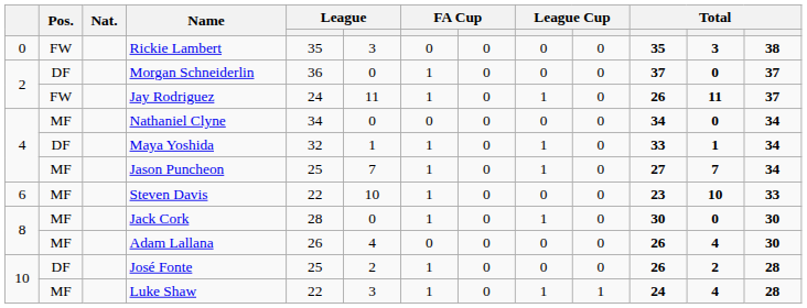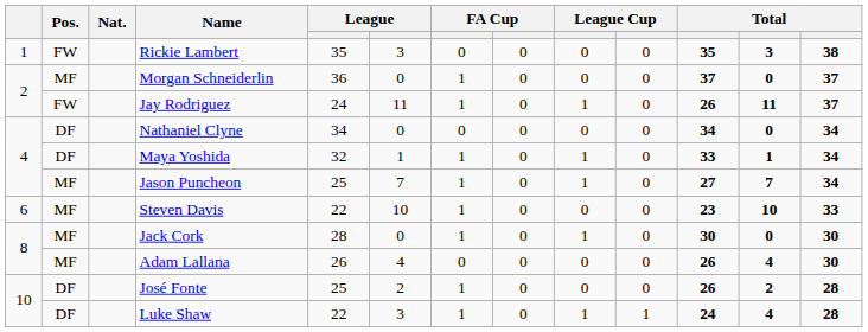 <table class="wikitable" style="width:65%; font-size:95%;">
 <tr>
 <th width="3%" rowspan="2"></th>
 <th width="3%" rowspan="2">Pos.</th>
 <th width="3%" rowspan="2">Nat.</th>
 <th width="14%" rowspan="2">Name</th>
 <th width="10%" colspan="2">League</th>
 <th width="10%" colspan="2">FA Cup</th>
 <th width="10%" colspan="2">League Cup</th>
 <th width="15%" colspan="3">Total</th>
 </tr>
 <tr>
 <th width="5%"></th>
 <th width="5%"></th>
 <th width="5%"></th>
 <th width="5%"></th>
 <th width="5%"></th>
 <th width="5%"></th>
 <th width="5%"></th>
 <th width="5%"></th>
 <th width="5%"></th>
 </tr>
 <tr>
-<td align="center">0</td>
+<td align="center">1</td>
 <td align="center">FW</td>
 <td align="center"></td>
 <td><a href='#'>Rickie Lambert</a></td>
 <td align="center">35</td>
 <td align="center">3</td>
 <td align="center">0</td>
 <td align="center">0</td>
 <td align="center">0</td>
 <td align="center">0</td>
 <td align="center"><strong>35</strong></td>
 <td align="center"><strong>3</strong></td>
 <td align="center"><strong>38</strong></td>
 </tr>
 <tr>
 <td align="center" rowspan="2">2</td>
-<td align="center">DF</td>
+<td align="center">MF</td>
 <td align="center"></td>
 <td><a href='#'>Morgan Schneiderlin</a></td>
 <td align="center">36</td>
 <td align="center">0</td>
 <td align="center">1</td>
 <td align="center">0</td>
 <td align="center">0</td>
 <td align="center">0</td>
 <td align="center"><strong>37</strong></td>
 <td align="center"><strong>0</strong></td>
 <td align="center"><strong>37</strong></td>
 </tr>
 <tr>
 <td align="center">FW</td>
 <td align="center"></td>
 <td><a href='#'>Jay Rodriguez</a></td>
 <td align="center">24</td>
 <td align="center">11</td>
 <td align="center">1</td>
 <td align="center">0</td>
 <td align="center">1</td>
 <td align="center">0</td>
 <td align="center"><strong>26</strong></td>
 <td align="center"><strong>11</strong></td>
 <td align="center"><strong>37</strong></td>
 </tr>
 <tr>
 <td align="center" rowspan="3">4</td>
-<td align="center">MF</td>
+<td align="center">DF</td>
 <td align="center"></td>
 <td><a href='#'>Nathaniel Clyne</a></td>
 <td align="center">34</td>
 <td align="center">0</td>
 <td align="center">0</td>
 <td align="center">0</td>
 <td align="center">0</td>
 <td align="center">0</td>
 <td align="center"><strong>34</strong></td>
 <td align="center"><strong>0</strong></td>
 <td align="center"><strong>34</strong></td>
 </tr>
 <tr>
 <td align="center">DF</td>
 <td align="center"></td>
 <td><a href='#'>Maya Yoshida</a></td>
 <td align="center">32</td>
 <td align="center">1</td>
 <td align="center">1</td>
 <td align="center">0</td>
 <td align="center">1</td>
 <td align="center">0</td>
 <td align="center"><strong>33</strong></td>
 <td align="center"><strong>1</strong></td>
 <td align="center"><strong>34</strong></td>
 </tr>
 <tr>
 <td align="center">MF</td>
 <td align="center"></td>
 <td><a href='#'>Jason Puncheon</a></td>
 <td align="center">25</td>
 <td align="center">7</td>
 <td align="center">1</td>
 <td align="center">0</td>
 <td align="center">1</td>
 <td align="center">0</td>
 <td align="center"><strong>27</strong></td>
 <td align="center"><strong>7</strong></td>
 <td align="center"><strong>34</strong></td>
 </tr>
 <tr>
 <td align="center">6</td>
 <td align="center">MF</td>
 <td align="center"></td>
 <td><a href='#'>Steven Davis</a></td>
 <td align="center">22</td>
 <td align="center">10</td>
 <td align="center">1</td>
 <td align="center">0</td>
 <td align="center">0</td>
 <td align="center">0</td>
 <td align="center"><strong>23</strong></td>
 <td align="center"><strong>10</strong></td>
 <td align="center"><strong>33</strong></td>
 </tr>
 <tr>
 <td align="center" rowspan="2">8</td>
 <td align="center">MF</td>
 <td align="center"></td>
 <td><a href='#'>Jack Cork</a></td>
 <td align="center">28</td>
 <td align="center">0</td>
 <td align="center">1</td>
 <td align="center">0</td>
 <td align="center">1</td>
 <td align="center">0</td>
 <td align="center"><strong>30</strong></td>
 <td align="center"><strong>0</strong></td>
 <td align="center"><strong>30</strong></td>
 </tr>
 <tr>
 <td align="center">MF</td>
 <td align="center"></td>
 <td><a href='#'>Adam Lallana</a></td>
 <td align="center">26</td>
 <td align="center">4</td>
 <td align="center">0</td>
 <td align="center">0</td>
 <td align="center">0</td>
 <td align="center">0</td>
 <td align="center"><strong>26</strong></td>
 <td align="center"><strong>4</strong></td>
 <td align="center"><strong>30</strong></td>
 </tr>
 <tr>
 <td align="center" rowspan="2">10</td>
 <td align="center">DF</td>
 <td align="center"></td>
 <td><a href='#'>José Fonte</a></td>
 <td align="center">25</td>
 <td align="center">2</td>
 <td align="center">1</td>
 <td align="center">0</td>
 <td align="center">0</td>
 <td align="center">0</td>
 <td align="center"><strong>26</strong></td>
 <td align="center"><strong>2</strong></td>
 <td align="center"><strong>28</strong></td>
 </tr>
 <tr>
-<td align="center">MF</td>
+<td align="center">DF</td>
 <td align="center"></td>
 <td><a href='#'>Luke Shaw</a></td>
 <td align="center">22</td>
 <td align="center">3</td>
 <td align="center">1</td>
 <td align="center">0</td>
 <td align="center">1</td>
 <td align="center">1</td>
 <td align="center"><strong>24</strong></td>
 <td align="center"><strong>4</strong></td>
 <td align="center"><strong>28</strong></td>
 </tr>
 </table>
